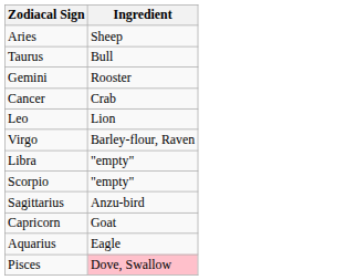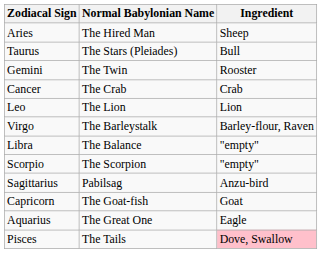 <table class="wikitable mw-collapsible">
 <tr>
 <th>Zodiacal Sign</th>
+<th>Normal Babylonian Name</th>
 <th>Ingredient</th>
 </tr>
 <tr>
 <td>Aries</td>
+<td>The Hired Man</td>
 <td>Sheep</td>
 </tr>
 <tr>
 <td>Taurus</td>
+<td>The Stars (Pleiades)</td>
 <td>Bull</td>
 </tr>
 <tr>
 <td>Gemini</td>
+<td>The Twin</td>
 <td>Rooster</td>
 </tr>
 <tr>
 <td>Cancer</td>
+<td>The Crab</td>
 <td>Crab</td>
 </tr>
 <tr>
 <td>Leo</td>
+<td>The Lion</td>
 <td>Lion</td>
 </tr>
 <tr>
 <td>Virgo</td>
+<td>The Barleystalk</td>
 <td>Barley-flour, Raven</td>
 </tr>
 <tr>
 <td>Libra</td>
+<td>The Balance</td>
 <td>"empty"</td>
 </tr>
 <tr>
 <td>Scorpio</td>
+<td>The Scorpion</td>
 <td>"empty"</td>
 </tr>
 <tr>
 <td>Sagittarius</td>
+<td>Pabilsag</td>
 <td>Anzu-bird</td>
 </tr>
 <tr>
 <td>Capricorn</td>
+<td>The Goat-fish</td>
 <td>Goat</td>
 </tr>
 <tr>
 <td>Aquarius</td>
+<td>The Great One</td>
 <td>Eagle</td>
 </tr>
 <tr>
 <td>Pisces</td>
+<td>The Tails</td>
 <td style="background: pink;">Dove, Swallow</td>
 </tr>
 </table>
